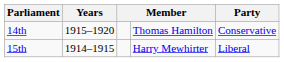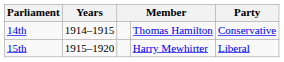 <table class="wikitable">
 <tr>
 <th>Parliament</th>
 <th>Years</th>
 <th colspan="2">Member</th>
 <th>Party</th>
 </tr>
 <tr>
 <td><a href='#'>14th</a></td>
-<td>1915–1920</td>
+<td>1914–1915</td>
 <td rowspan="1" >   </td>
 <td rowspan="1"><a href='#'>Thomas Hamilton</a></td>
 <td rowspan="1"><a href='#'>Conservative</a></td>
 </tr>
 <tr>
 <td><a href='#'>15th</a></td>
-<td>1914–1915</td>
+<td>1915–1920</td>
 <td rowspan="1" >   </td>
 <td rowspan="1"><a href='#'>Harry Mewhirter</a></td>
 <td rowspan="1"><a href='#'>Liberal</a></td>
 </tr>
 </table>
